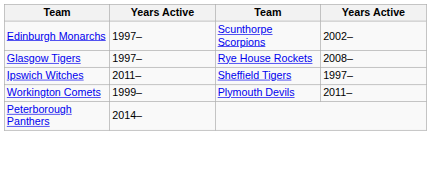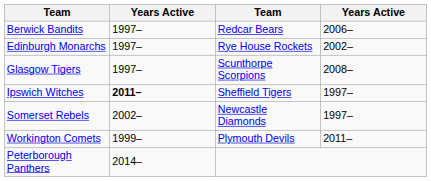 <table class="wikitable">
 <tr>
 <th width=150px>Team</th>
 <th width=150px>Years Active</th>
 <th width=150px>Team</th>
 <th width=150px>Years Active</th>
 </tr>
 <tr>
+<td><a href='#'>Berwick Bandits</a></td>
+<td>1997–</td>
+<td><a href='#'>Redcar Bears</a></td>
+<td>2006–</td>
+</tr>
+<tr>
 <td><a href='#'>Edinburgh Monarchs</a></td>
 <td>1997–</td>
-<td><a href='#'>Scunthorpe Scorpions</a></td>
+<td><a href='#'>Rye House Rockets</a></td>
 <td>2002–</td>
 </tr>
 <tr>
 <td><a href='#'>Glasgow Tigers</a></td>
 <td>1997–</td>
-<td><a href='#'>Rye House Rockets</a></td>
+<td><a href='#'>Scunthorpe Scorpions</a></td>
 <td>2008–</td>
 </tr>
 <tr>
 <td><a href='#'>Ipswich Witches</a></td>
-<td>2011–</td>
+<td><strong>2011–</strong></td>
 <td><a href='#'>Sheffield Tigers</a></td>
+<td>1997–</td>
+</tr>
+<tr>
+<td><a href='#'>Somerset Rebels</a></td>
+<td>2002–</td>
+<td><a href='#'>Newcastle Diamonds</a></td>
 <td>1997–</td>
 </tr>
 <tr>
 <td><a href='#'>Workington Comets</a></td>
 <td>1999–</td>
 <td><a href='#'>Plymouth Devils</a></td>
 <td>2011–</td>
 </tr>
 <tr>
 <td><a href='#'>Peterborough Panthers</a></td>
 <td>2014–</td>
 </tr>
 </table>
